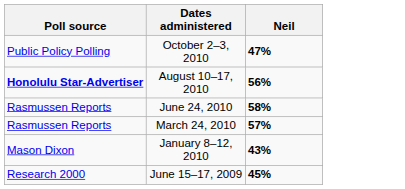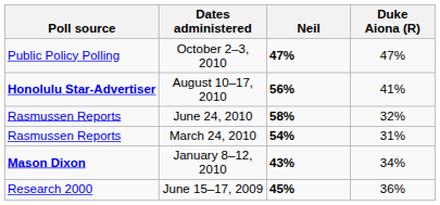 <table class="wikitable">
 <tr valign=bottom>
 <th width='190'>Poll source</th>
 <th width='130'>Dates administered</th>
 <th width='100'>Neil<br></th>
+<th width='100'>Duke<br>Aiona (R)</th>
 </tr>
 <tr>
 <td><a href='#'>Public Policy Polling</a></td>
 <td align=center>October 2–3, 2010</td>
 <td><strong>47%</strong></td>
+<td align=center>47%</td>
 </tr>
 <tr>
 <td><strong><a href='#'>Honolulu Star-Advertiser</a></strong></td>
 <td align=center>August 10–17, 2010</td>
 <td><strong>56%</strong></td>
+<td align=center>41%</td>
 </tr>
 <tr>
 <td><a href='#'>Rasmussen Reports</a></td>
 <td align=center>June 24, 2010</td>
 <td><strong>58%</strong></td>
+<td align=center>32%</td>
 </tr>
 <tr>
 <td><a href='#'>Rasmussen Reports</a></td>
 <td align=center>March 24, 2010</td>
-<td><strong>57%</strong></td>
+<td><strong>54%</strong></td>
+<td align=center>31%</td>
 </tr>
 <tr>
-<td><a href='#'>Mason Dixon</a></td>
+<td><strong><a href='#'>Mason Dixon</a></strong></td>
 <td align=center>January 8–12, 2010</td>
 <td><strong>43%</strong></td>
+<td align=center>34%</td>
 </tr>
 <tr>
 <td><a href='#'>Research 2000</a></td>
 <td align=center>June 15–17, 2009</td>
 <td><strong>45%</strong></td>
+<td align=center>36%</td>
 </tr>
 </table>
